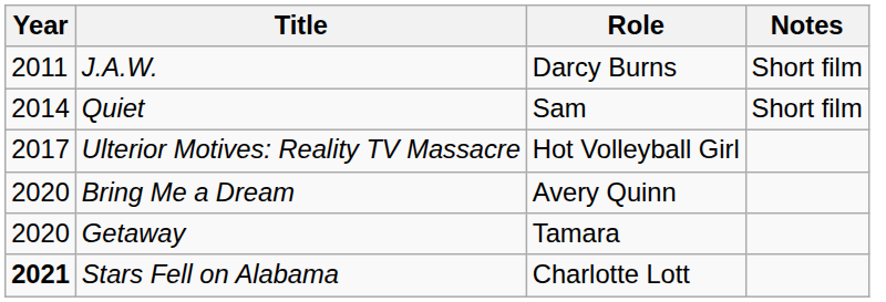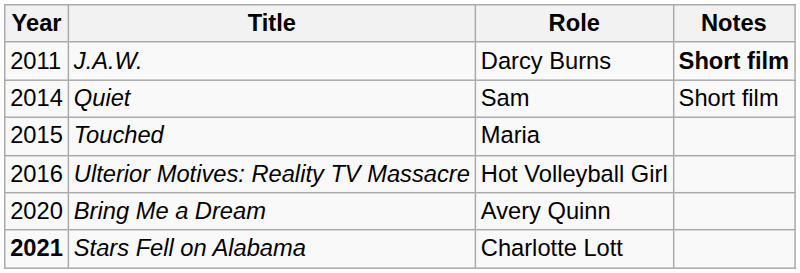 <table class="wikitable sortable">
 <tr>
 <th>Year</th>
 <th>Title</th>
 <th>Role</th>
 <th class="unsortable">Notes</th>
 </tr>
 <tr>
 <td>2011</td>
 <td><em>J.A.W.</em></td>
 <td>Darcy Burns</td>
-<td>Short film</td>
+<td><strong>Short film</strong></td>
 </tr>
 <tr>
 <td>2014</td>
 <td><em>Quiet</em></td>
 <td>Sam</td>
 <td>Short film</td>
 </tr>
 <tr>
-<td>2017</td>
+<td>2015</td>
+<td><em>Touched</em></td>
+<td>Maria</td>
+<td></td>
+</tr>
+<tr>
+<td>2016</td>
 <td><em>Ulterior Motives: Reality TV Massacre </em></td>
 <td>Hot Volleyball Girl</td>
 <td></td>
 </tr>
 <tr>
 <td>2020</td>
 <td><em>Bring Me a Dream</em></td>
 <td>Avery Quinn</td>
 <td></td>
 </tr>
 <tr>
-<td>2020</td>
-<td><em>Getaway</em></td>
-<td>Tamara</td>
-<td></td>
-</tr>
-<tr>
 <td><strong>2021</strong></td>
 <td><em>Stars Fell on Alabama</em></td>
 <td>Charlotte Lott</td>
 <td></td>
 </tr>
 </table>
